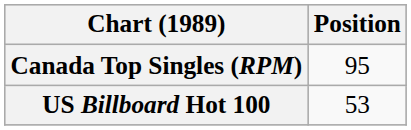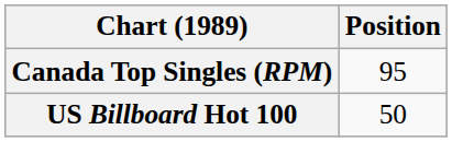 <table class="wikitable plainrowheaders" style="text-align:center">
 <tr>
 <th>Chart (1989)</th>
 <th>Position</th>
 </tr>
 <tr>
 <th scope="row">Canada Top Singles (<em>RPM</em>)</th>
 <td>95</td>
 </tr>
 <tr>
 <th scope="row">US <em>Billboard</em> Hot 100</th>
-<td>53</td>
+<td>50</td>
 </tr>
 </table>
